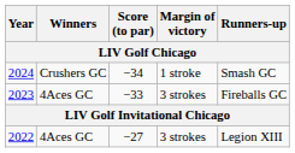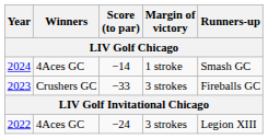 <table class="wikitable" style="font-size:95%">
 <tr>
 <th>Year</th>
 <th>Winners</th>
 <th>Score<br>(to par)</th>
 <th>Margin of<br>victory</th>
 <th colspan=2>Runners-up</th>
 </tr>
 <tr>
 <th colspan=7>LIV Golf Chicago</th>
 </tr>
 <tr>
 <td><a href='#'>2024</a></td>
-<td>Crushers GC</td>
-<td align=center>−34</td>
+<td>4Aces GC</td>
+<td align=center>−14</td>
 <td>1 stroke</td>
 <td>Smash GC</td>
 </tr>
 <tr>
 <td><a href='#'>2023</a></td>
-<td>4Aces GC</td>
+<td>Crushers GC</td>
 <td align=center>−33</td>
 <td>3 strokes</td>
 <td>Fireballs GC</td>
 </tr>
 <tr>
 <th colspan=7>LIV Golf Invitational Chicago</th>
 </tr>
 <tr>
 <td><a href='#'>2022</a></td>
 <td>4Aces GC</td>
-<td align=center>−27</td>
+<td align=center>−24</td>
 <td>3 strokes</td>
 <td>Legion XIII</td>
 </tr>
 </table>
